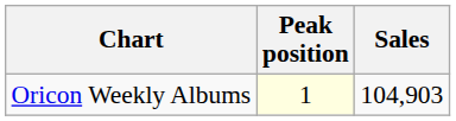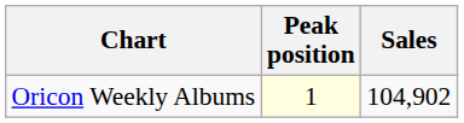 <table class="wikitable">
 <tr>
 <th>Chart</th>
 <th>Peak<br>position</th>
 <th>Sales</th>
 </tr>
 <tr>
 <td><a href='#'>Oricon</a> Weekly Albums</td>
 <td align="center" style="background: lightyellow;">1</td>
-<td align="center">104,903</td>
+<td align="center">104,902</td>
 </tr>
 </table>
